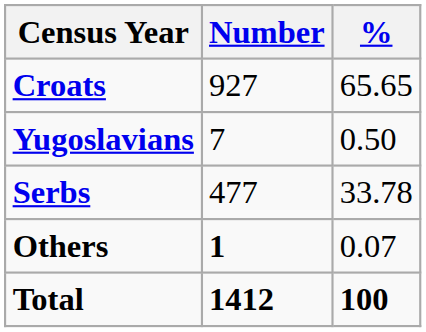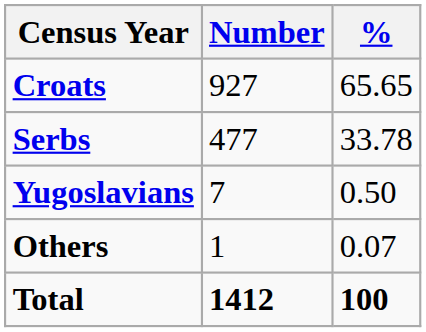 <table class="wikitable" style="font-size:95%;">
 <tr>
 <th>Census Year</th>
 <th><a href='#'>Number</a></th>
 <th><a href='#'>%</a></th>
 </tr>
 <tr>
 <td><strong><a href='#'>Croats</a></strong></td>
 <td>927</td>
 <td>65.65</td>
 </tr>
 <tr>
+<td><strong><a href='#'>Serbs</a></strong></td>
+<td>477</td>
+<td>33.78</td>
+</tr>
+<tr>
 <td><strong><a href='#'>Yugoslavians</a></strong></td>
 <td>7</td>
 <td>0.50</td>
 </tr>
 <tr>
-<td><strong><a href='#'>Serbs</a></strong></td>
-<td>477</td>
-<td>33.78</td>
-</tr>
-<tr>
 <td><strong>Others</strong></td>
-<td><strong>1</strong></td>
+<td>1</td>
 <td>0.07</td>
 </tr>
 <tr>
 <td><strong>Total</strong></td>
 <td><strong>1412</strong></td>
 <td><strong>100</strong></td>
 </tr>
 </table>
